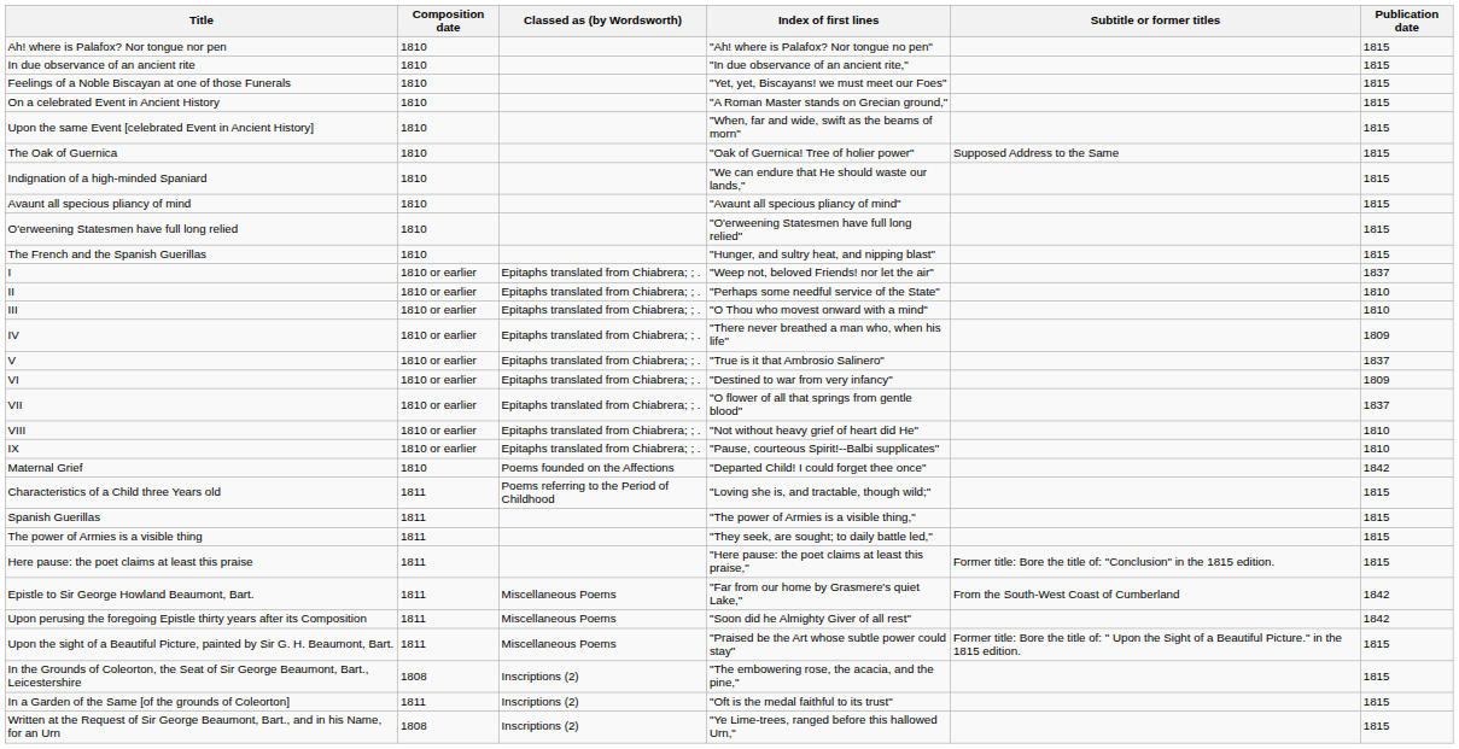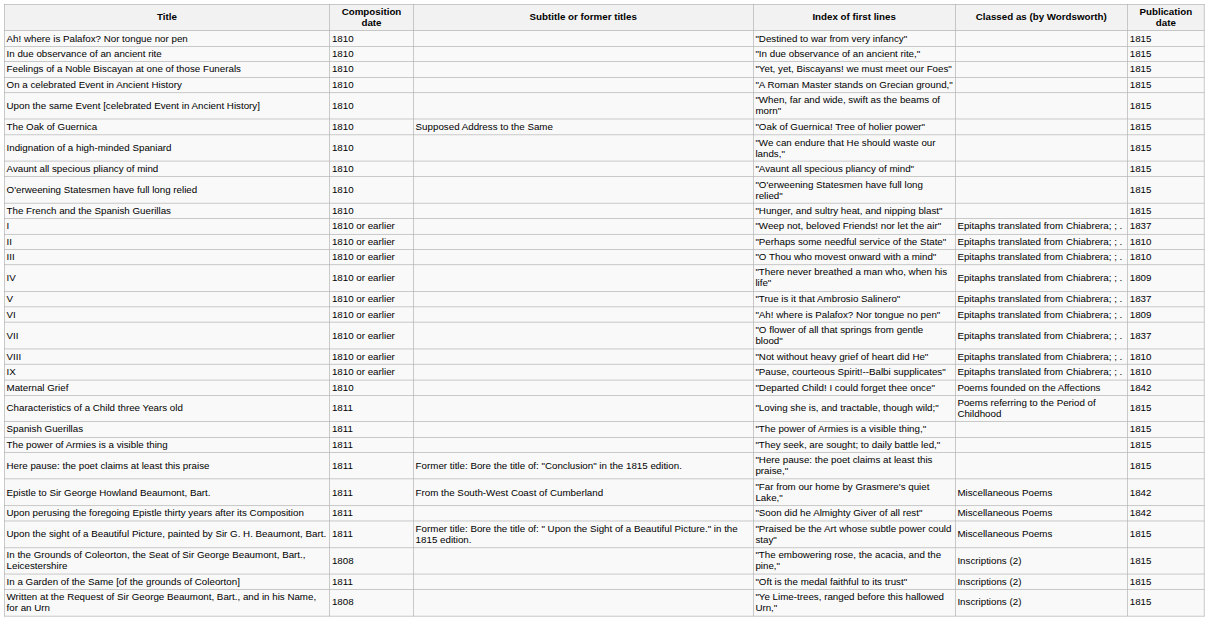 <table class="wikitable">
 <tr>
 <th>Title</th>
 <th>Composition date</th>
+<th>Subtitle or former titles</th>
+<th>Index of first lines</th>
 <th>Classed as (by Wordsworth)</th>
-<th>Index of first lines</th>
-<th>Subtitle or former titles</th>
 <th>Publication date</th>
 </tr>
 <tr>
 <td>Ah! where is Palafox? Nor tongue nor pen</td>
 <td>1810</td>
 <td></td>
-<td>"Ah! where is Palafox? Nor tongue no pen"</td>
+<td>"Destined to war from very infancy"</td>
 <td></td>
 <td>1815</td>
 </tr>
 <tr>
 <td>In due observance of an ancient rite</td>
 <td>1810</td>
 <td></td>
 <td>"In due observance of an ancient rite,"</td>
 <td></td>
 <td>1815</td>
 </tr>
 <tr>
 <td>Feelings of a Noble Biscayan at one of those Funerals</td>
 <td>1810</td>
 <td></td>
 <td>"Yet, yet, Biscayans! we must meet our Foes"</td>
 <td></td>
 <td>1815</td>
 </tr>
 <tr>
 <td>On a celebrated Event in Ancient History</td>
 <td>1810</td>
 <td></td>
 <td>"A Roman Master stands on Grecian ground,"</td>
 <td></td>
 <td>1815</td>
 </tr>
 <tr>
 <td>Upon the same Event [celebrated Event in Ancient History]</td>
 <td>1810</td>
 <td></td>
 <td>"When, far and wide, swift as the beams of morn"</td>
 <td></td>
 <td>1815</td>
 </tr>
 <tr>
 <td>The Oak of Guernica</td>
 <td>1810</td>
+<td>Supposed Address to the Same</td>
+<td>"Oak of Guernica! Tree of holier power"</td>
 <td></td>
-<td>"Oak of Guernica! Tree of holier power"</td>
-<td>Supposed Address to the Same</td>
 <td>1815</td>
 </tr>
 <tr>
 <td>Indignation of a high-minded Spaniard</td>
 <td>1810</td>
 <td></td>
 <td>"We can endure that He should waste our lands,"</td>
 <td></td>
 <td>1815</td>
 </tr>
 <tr>
 <td>Avaunt all specious pliancy of mind</td>
 <td>1810</td>
 <td></td>
 <td>"Avaunt all specious pliancy of mind"</td>
 <td></td>
 <td>1815</td>
 </tr>
 <tr>
 <td>O'erweening Statesmen have full long relied</td>
 <td>1810</td>
 <td></td>
 <td>"O'erweening Statesmen have full long relied"</td>
 <td></td>
 <td>1815</td>
 </tr>
 <tr>
 <td>The French and the Spanish Guerillas</td>
 <td>1810</td>
 <td></td>
 <td>"Hunger, and sultry heat, and nipping blast"</td>
 <td></td>
 <td>1815</td>
 </tr>
 <tr>
 <td>I</td>
 <td>1810 or earlier</td>
+<td></td>
+<td>"Weep not, beloved Friends! nor let the air"</td>
 <td>Epitaphs translated from Chiabrera; ; .</td>
-<td>"Weep not, beloved Friends! nor let the air"</td>
-<td></td>
 <td>1837</td>
 </tr>
 <tr>
 <td>II</td>
 <td>1810 or earlier</td>
+<td></td>
+<td>"Perhaps some needful service of the State"</td>
 <td>Epitaphs translated from Chiabrera; ; .</td>
-<td>"Perhaps some needful service of the State"</td>
-<td></td>
 <td>1810</td>
 </tr>
 <tr>
 <td>III</td>
 <td>1810 or earlier</td>
+<td></td>
+<td>"O Thou who movest onward with a mind"</td>
 <td>Epitaphs translated from Chiabrera; ; .</td>
-<td>"O Thou who movest onward with a mind"</td>
-<td></td>
 <td>1810</td>
 </tr>
 <tr>
 <td>IV</td>
 <td>1810 or earlier</td>
+<td></td>
+<td>"There never breathed a man who, when his life"</td>
 <td>Epitaphs translated from Chiabrera; ; .</td>
-<td>"There never breathed a man who, when his life"</td>
-<td></td>
 <td>1809</td>
 </tr>
 <tr>
 <td>V</td>
 <td>1810 or earlier</td>
+<td></td>
+<td>"True is it that Ambrosio Salinero"</td>
 <td>Epitaphs translated from Chiabrera; ; .</td>
-<td>"True is it that Ambrosio Salinero"</td>
-<td></td>
 <td>1837</td>
 </tr>
 <tr>
 <td>VI</td>
 <td>1810 or earlier</td>
+<td></td>
+<td>"Ah! where is Palafox? Nor tongue no pen"</td>
 <td>Epitaphs translated from Chiabrera; ; .</td>
-<td>"Destined to war from very infancy"</td>
-<td></td>
 <td>1809</td>
 </tr>
 <tr>
 <td>VII</td>
 <td>1810 or earlier</td>
+<td></td>
+<td>"O flower of all that springs from gentle blood"</td>
 <td>Epitaphs translated from Chiabrera; ; .</td>
-<td>"O flower of all that springs from gentle blood"</td>
-<td></td>
 <td>1837</td>
 </tr>
 <tr>
 <td>VIII</td>
 <td>1810 or earlier</td>
+<td></td>
+<td>"Not without heavy grief of heart did He"</td>
 <td>Epitaphs translated from Chiabrera; ; .</td>
-<td>"Not without heavy grief of heart did He"</td>
-<td></td>
 <td>1810</td>
 </tr>
 <tr>
 <td>IX</td>
 <td>1810 or earlier</td>
+<td></td>
+<td>"Pause, courteous Spirit!--Balbi supplicates"</td>
 <td>Epitaphs translated from Chiabrera; ; .</td>
-<td>"Pause, courteous Spirit!--Balbi supplicates"</td>
-<td></td>
 <td>1810</td>
 </tr>
 <tr>
 <td>Maternal Grief</td>
 <td>1810</td>
+<td></td>
+<td>"Departed Child! I could forget thee once"</td>
 <td><span>Poems founded on the Affections</span></td>
-<td>"Departed Child! I could forget thee once"</td>
-<td></td>
 <td>1842</td>
 </tr>
 <tr>
 <td>Characteristics of a Child three Years old</td>
 <td>1811</td>
+<td></td>
+<td>"Loving she is, and tractable, though wild;"</td>
 <td><span>Poems referring to the Period of Childhood</span></td>
-<td>"Loving she is, and tractable, though wild;"</td>
-<td></td>
 <td>1815</td>
 </tr>
 <tr>
 <td>Spanish Guerillas</td>
 <td>1811</td>
 <td></td>
 <td>"The power of Armies is a visible thing,"</td>
 <td></td>
 <td>1815</td>
 </tr>
 <tr>
 <td>The power of Armies is a visible thing</td>
 <td>1811</td>
 <td></td>
 <td>"They seek, are sought; to daily battle led,"</td>
 <td></td>
 <td>1815</td>
 </tr>
 <tr>
 <td>Here pause: the poet claims at least this praise</td>
 <td>1811</td>
+<td>Former title: Bore the title of: "Conclusion" in the 1815 edition.</td>
+<td>"Here pause: the poet claims at least this praise,"</td>
 <td></td>
-<td>"Here pause: the poet claims at least this praise,"</td>
-<td>Former title: Bore the title of: "Conclusion" in the 1815 edition.</td>
 <td>1815</td>
 </tr>
 <tr>
 <td>Epistle to Sir George Howland Beaumont, Bart.</td>
 <td>1811</td>
+<td>From the South-West Coast of Cumberland</td>
+<td>"Far from our home by Grasmere's quiet Lake,"</td>
 <td>Miscellaneous Poems</td>
-<td>"Far from our home by Grasmere's quiet Lake,"</td>
-<td>From the South-West Coast of Cumberland</td>
 <td>1842</td>
 </tr>
 <tr>
 <td>Upon perusing the foregoing Epistle thirty years after its Composition</td>
 <td>1811</td>
+<td></td>
+<td>"Soon did he Almighty Giver of all rest"</td>
 <td>Miscellaneous Poems</td>
-<td>"Soon did he Almighty Giver of all rest"</td>
-<td></td>
 <td>1842</td>
 </tr>
 <tr>
 <td>Upon the sight of a Beautiful Picture, painted by Sir G. H. Beaumont, Bart.</td>
 <td>1811</td>
+<td>Former title: Bore the title of: " Upon the Sight of a Beautiful Picture." in the 1815 edition.</td>
+<td>"Praised be the Art whose subtle power could stay"</td>
 <td>Miscellaneous Poems</td>
-<td>"Praised be the Art whose subtle power could stay"</td>
-<td>Former title: Bore the title of: " Upon the Sight of a Beautiful Picture." in the 1815 edition.</td>
 <td>1815</td>
 </tr>
 <tr>
 <td>In the Grounds of Coleorton, the Seat of Sir George Beaumont, Bart., Leicestershire</td>
 <td>1808</td>
+<td></td>
+<td>"The embowering rose, the acacia, and the pine,"</td>
 <td>Inscriptions (2)</td>
-<td>"The embowering rose, the acacia, and the pine,"</td>
-<td></td>
 <td>1815</td>
 </tr>
 <tr>
 <td>In a Garden of the Same [of the grounds of Coleorton]</td>
 <td>1811</td>
+<td></td>
+<td>"Oft is the medal faithful to its trust"</td>
 <td>Inscriptions (2)</td>
-<td>"Oft is the medal faithful to its trust"</td>
-<td></td>
 <td>1815</td>
 </tr>
 <tr>
 <td>Written at the Request of Sir George Beaumont, Bart., and in his Name, for an Urn</td>
 <td>1808</td>
+<td></td>
+<td>"Ye Lime-trees, ranged before this hallowed Urn,"</td>
 <td>Inscriptions (2)</td>
-<td>"Ye Lime-trees, ranged before this hallowed Urn,"</td>
-<td></td>
 <td>1815</td>
 </tr>
 </table>
